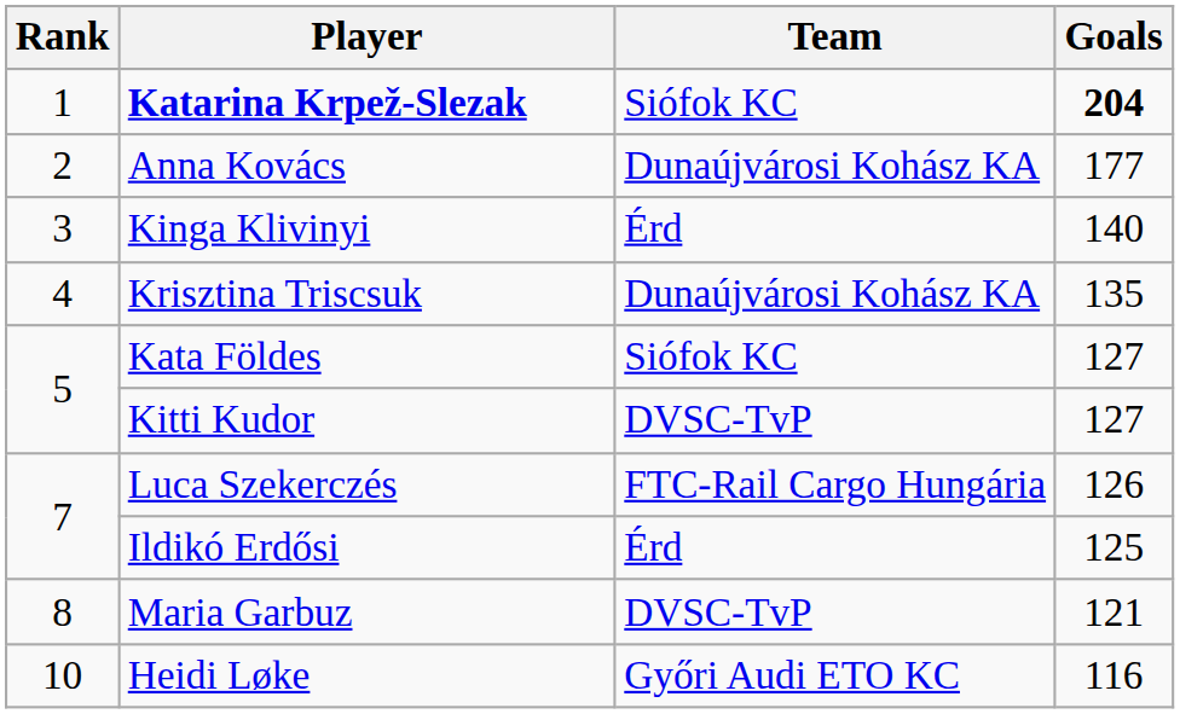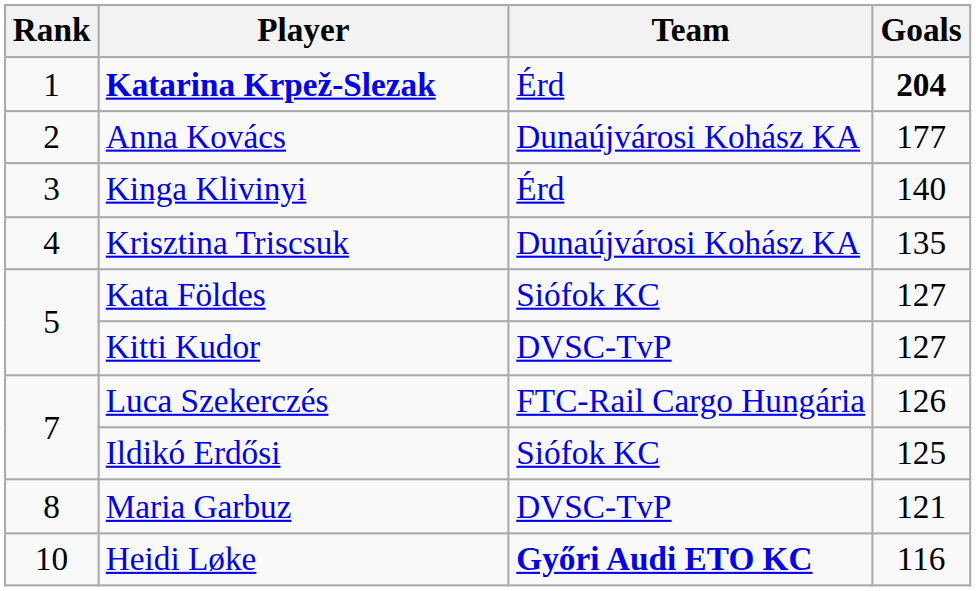 <table class="wikitable" style="text-align:center">
 <tr>
 <th>Rank</th>
 <th width="190">Player</th>
 <th>Team</th>
 <th>Goals</th>
 </tr>
 <tr>
 <td rowspan="1">1</td>
 <td align="left"> <strong><a href='#'>Katarina Krpež-Slezak</a></strong></td>
-<td align="left"> <a href='#'>Siófok KC</a></td>
+<td align="left"> <a href='#'>Érd</a></td>
 <td><strong>204</strong></td>
 </tr>
 <tr>
 <td rowspan="1">2</td>
 <td align="left"> <a href='#'>Anna Kovács</a></td>
 <td align="left"> <a href='#'>Dunaújvárosi Kohász KA</a></td>
 <td>177</td>
 </tr>
 <tr>
 <td rowspan="1">3</td>
 <td align="left"> <a href='#'>Kinga Klivinyi</a></td>
 <td align="left"> <a href='#'>Érd</a></td>
 <td>140</td>
 </tr>
 <tr>
 <td rowspan="1">4</td>
 <td align="left"> <a href='#'>Krisztina Triscsuk</a></td>
 <td align="left"> <a href='#'>Dunaújvárosi Kohász KA</a></td>
 <td>135</td>
 </tr>
 <tr>
 <td rowspan="2">5</td>
 <td align="left"> <a href='#'>Kata Földes</a></td>
 <td align="left"> <a href='#'>Siófok KC</a></td>
 <td>127</td>
 </tr>
 <tr>
 <td align="left"> <a href='#'>Kitti Kudor</a></td>
 <td align="left"> <a href='#'>DVSC-TvP</a></td>
 <td>127</td>
 </tr>
 <tr>
 <td rowspan="2">7</td>
 <td align="left"> <a href='#'>Luca Szekerczés</a></td>
 <td align="left"> <a href='#'>FTC-Rail Cargo Hungária</a></td>
 <td>126</td>
 </tr>
 <tr>
 <td align="left"> <a href='#'>Ildikó Erdősi</a></td>
-<td align="left"> <a href='#'>Érd</a></td>
+<td align="left"> <a href='#'>Siófok KC</a></td>
 <td>125</td>
 </tr>
 <tr>
 <td rowspan="1">8</td>
 <td align="left"> <a href='#'>Maria Garbuz</a></td>
 <td align="left"> <a href='#'>DVSC-TvP</a></td>
 <td>121</td>
 </tr>
 <tr>
 <td rowspan="1">10</td>
 <td align="left"> <a href='#'>Heidi Løke</a></td>
-<td align="left"> <a href='#'>Győri Audi ETO KC</a></td>
+<td align="left"><strong> <a href='#'>Győri Audi ETO KC</a></strong></td>
 <td>116</td>
 </tr>
 </table>
